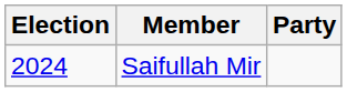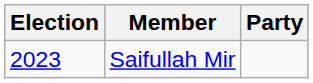 <table class="wikitable sortable">
 <tr>
 <th>Election</th>
 <th>Member</th>
 <th colspan=2>Party</th>
 </tr>
 <tr>
-<td><a href='#'>2024</a></td>
+<td><a href='#'>2023</a></td>
 <td><a href='#'>Saifullah Mir</a></td>
 <td></td>
 </tr>
 </table>
